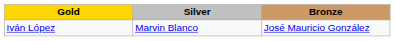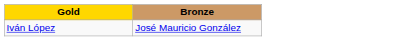 <table class="wikitable" style="text-align:left">
 <tr align="center">
 <td width=200 bgcolor=gold><strong>Gold</strong></td>
-<td width=200 bgcolor=silver><strong>Silver</strong></td>
 <td width=200 bgcolor=CC9966><strong>Bronze</strong></td>
 </tr>
 <tr>
 <td><a href='#'>Iván López</a><br><em></em></td>
-<td><a href='#'>Marvin Blanco</a><br><em></em></td>
 <td><a href='#'>José Mauricio González</a><br><em></em></td>
 </tr>
 </table>
